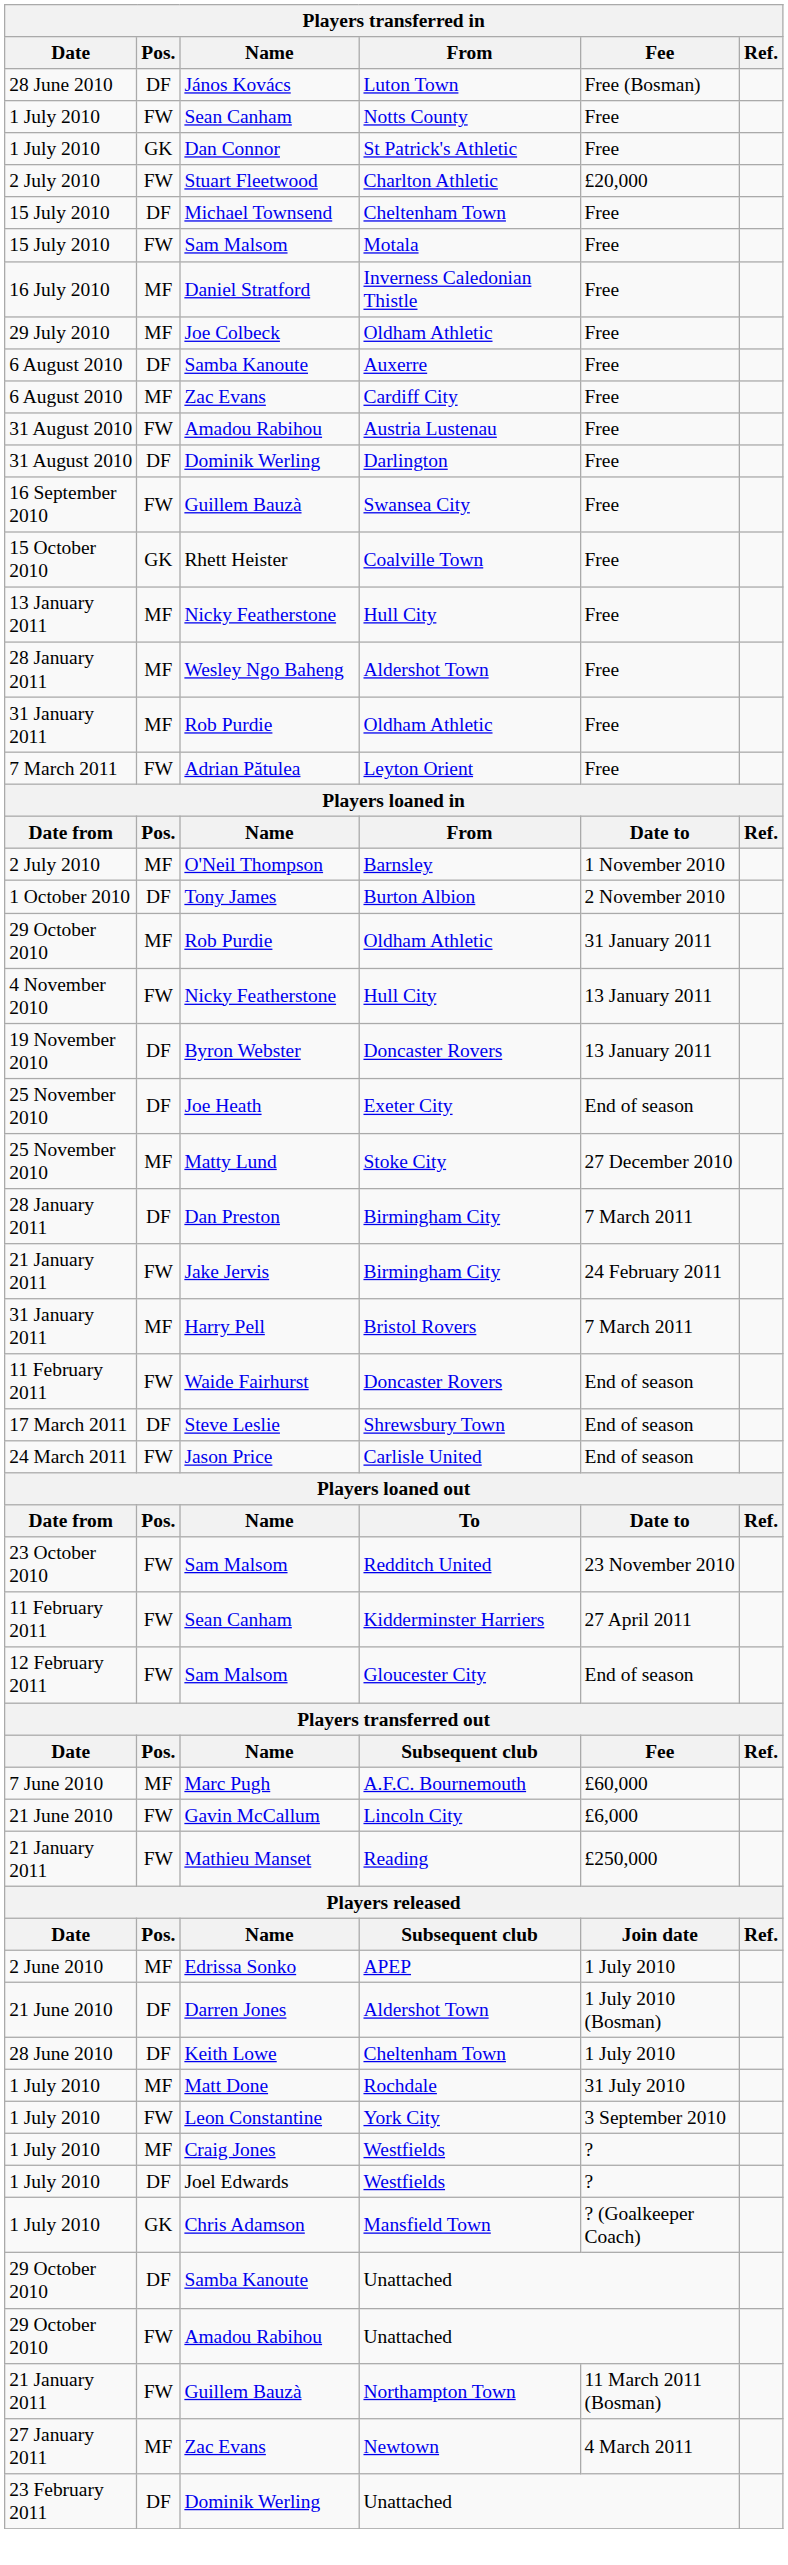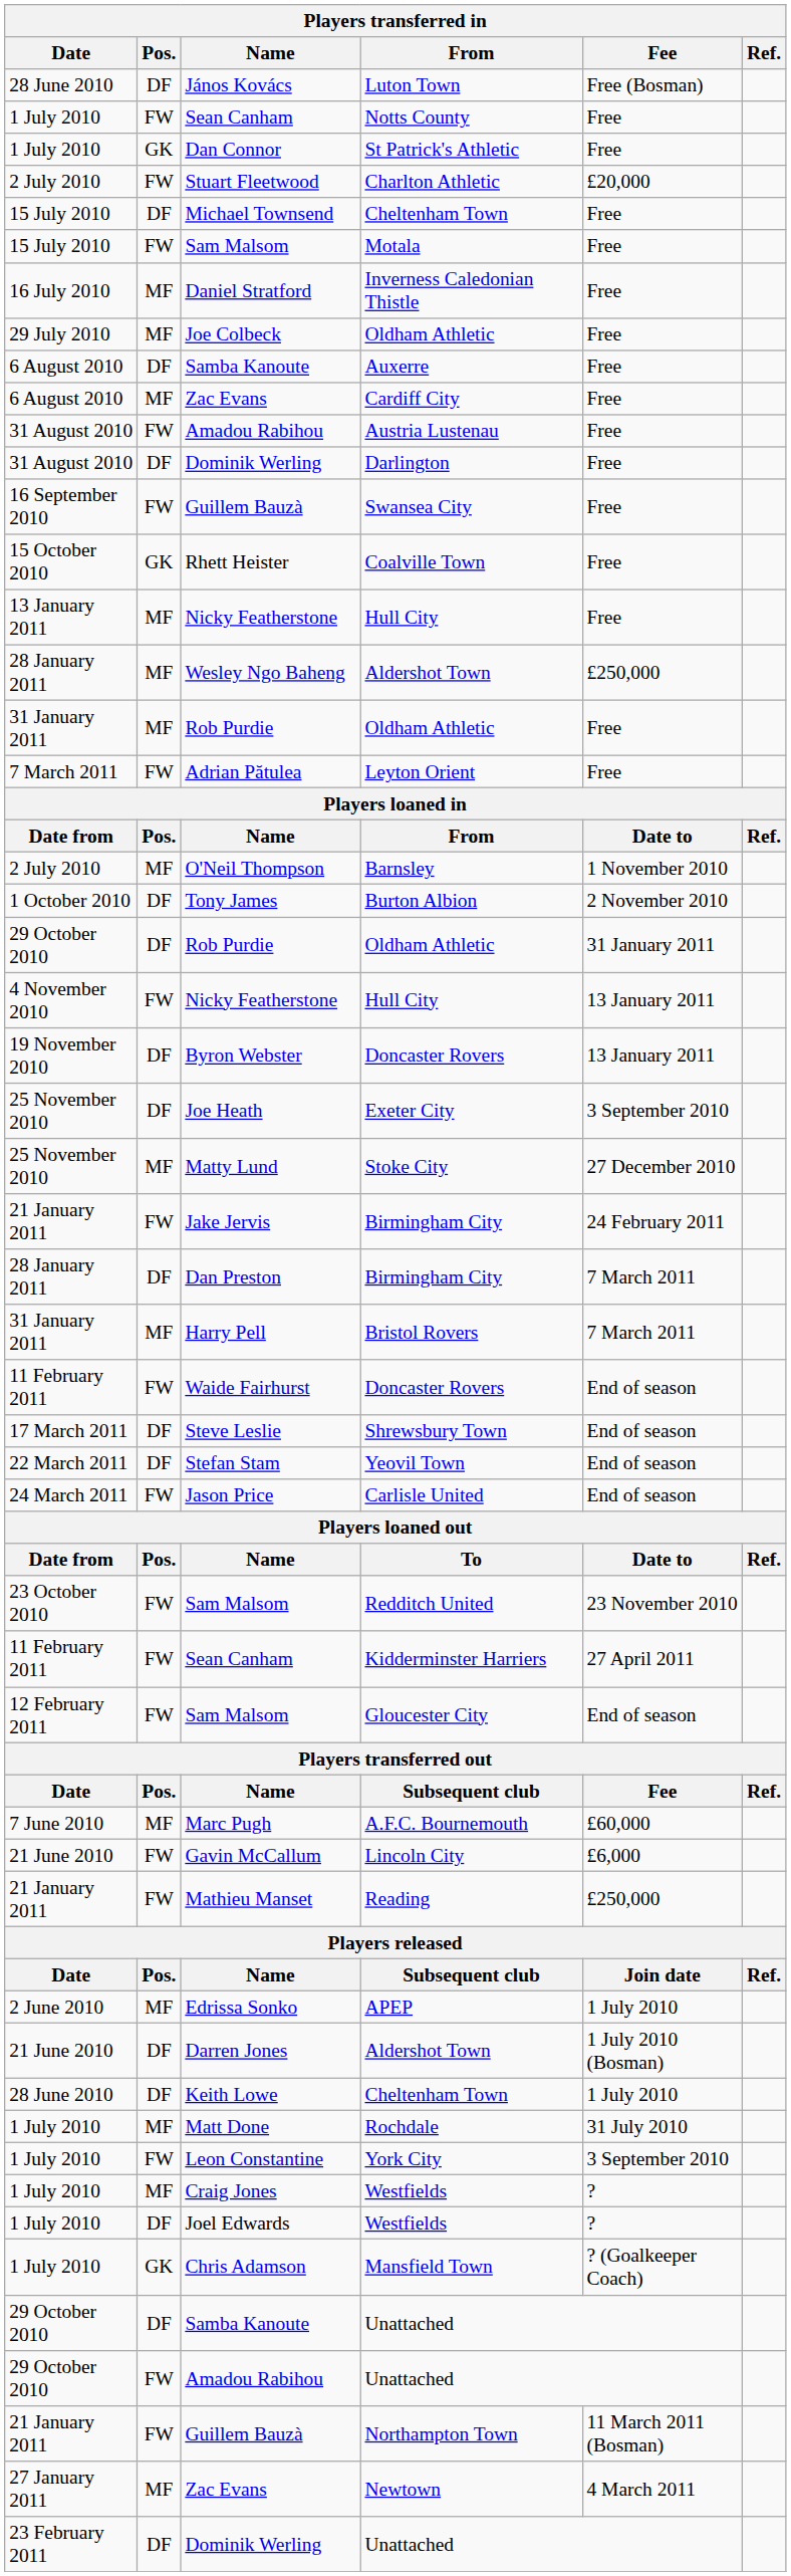 <table class="wikitable" style="font-size:95%;">
 <tr>
 <th colspan="6">Players transferred in</th>
 </tr>
 <tr>
 <th width="120px">Date</th>
 <th width="25px">Pos.</th>
 <th width="175px">Name</th>
 <th width="225px">From</th>
 <th width="150px">Fee</th>
 <th width="25px">Ref.</th>
 </tr>
 <tr>
 <td>28 June 2010</td>
 <td align="center">DF</td>
 <td> <a href='#'>János Kovács</a></td>
 <td> <a href='#'>Luton Town</a></td>
 <td>Free (Bosman)</td>
 <td align="center"></td>
 </tr>
 <tr>
 <td>1 July 2010</td>
 <td align="center">FW</td>
 <td> <a href='#'>Sean Canham</a></td>
 <td> <a href='#'>Notts County</a></td>
 <td>Free</td>
 <td align="center"></td>
 </tr>
 <tr>
 <td>1 July 2010</td>
 <td align="center">GK</td>
 <td> <a href='#'>Dan Connor</a></td>
 <td> <a href='#'>St Patrick's Athletic</a></td>
 <td>Free</td>
 <td align="center"></td>
 </tr>
 <tr>
 <td>2 July 2010</td>
 <td align="center">FW</td>
 <td> <a href='#'>Stuart Fleetwood</a></td>
 <td> <a href='#'>Charlton Athletic</a></td>
 <td>£20,000</td>
 <td align="center"></td>
 </tr>
 <tr>
 <td>15 July 2010</td>
 <td align="center">DF</td>
 <td> <a href='#'>Michael Townsend</a></td>
 <td> <a href='#'>Cheltenham Town</a></td>
 <td>Free</td>
 <td align="center"></td>
 </tr>
 <tr>
 <td>15 July 2010</td>
 <td align="center">FW</td>
 <td> <a href='#'>Sam Malsom</a></td>
 <td> <a href='#'>Motala</a></td>
 <td>Free</td>
 <td align="center"></td>
 </tr>
 <tr>
 <td>16 July 2010</td>
 <td align="center">MF</td>
 <td> <a href='#'>Daniel Stratford</a></td>
 <td> <a href='#'>Inverness Caledonian Thistle</a></td>
 <td>Free</td>
 <td align="center"></td>
 </tr>
 <tr>
 <td>29 July 2010</td>
 <td align="center">MF</td>
 <td> <a href='#'>Joe Colbeck</a></td>
 <td> <a href='#'>Oldham Athletic</a></td>
 <td>Free</td>
 <td align="center"></td>
 </tr>
 <tr>
 <td>6 August 2010</td>
 <td align="center">DF</td>
 <td> <a href='#'>Samba Kanoute</a></td>
 <td> <a href='#'>Auxerre</a></td>
 <td>Free</td>
 <td align="center"></td>
 </tr>
 <tr>
 <td>6 August 2010</td>
 <td align="center">MF</td>
 <td> <a href='#'>Zac Evans</a></td>
 <td> <a href='#'>Cardiff City</a></td>
 <td>Free</td>
 <td align="center"></td>
 </tr>
 <tr>
 <td>31 August 2010</td>
 <td align="center">FW</td>
 <td> <a href='#'>Amadou Rabihou</a></td>
 <td> <a href='#'>Austria Lustenau</a></td>
 <td>Free</td>
 <td align="center"></td>
 </tr>
 <tr>
 <td>31 August 2010</td>
 <td align="center">DF</td>
 <td> <a href='#'>Dominik Werling</a></td>
 <td> <a href='#'>Darlington</a></td>
 <td>Free</td>
 <td align="center"></td>
 </tr>
 <tr>
 <td>16 September 2010</td>
 <td align="center">FW</td>
 <td> <a href='#'>Guillem Bauzà</a></td>
 <td> <a href='#'>Swansea City</a></td>
 <td>Free</td>
 <td align="center"></td>
 </tr>
 <tr>
 <td>15 October 2010</td>
 <td align="center">GK</td>
 <td> Rhett Heister</td>
 <td> <a href='#'>Coalville Town</a></td>
 <td>Free</td>
 <td align="center"></td>
 </tr>
 <tr>
 <td>13 January 2011</td>
 <td align="center">MF</td>
 <td> <a href='#'>Nicky Featherstone</a></td>
 <td> <a href='#'>Hull City</a></td>
 <td>Free</td>
 <td align="center"></td>
 </tr>
 <tr>
 <td>28 January 2011</td>
 <td align="center">MF</td>
 <td> <a href='#'>Wesley Ngo Baheng</a></td>
 <td> <a href='#'>Aldershot Town</a></td>
-<td>Free</td>
+<td>£250,000</td>
 <td align="center"></td>
 </tr>
 <tr>
 <td>31 January 2011</td>
 <td align="center">MF</td>
 <td> <a href='#'>Rob Purdie</a></td>
 <td> <a href='#'>Oldham Athletic</a></td>
 <td>Free</td>
 <td align="center"></td>
 </tr>
 <tr>
 <td>7 March 2011</td>
 <td align="center">FW</td>
 <td> <a href='#'>Adrian Pătulea</a></td>
 <td> <a href='#'>Leyton Orient</a></td>
 <td>Free</td>
 <td align="center"></td>
 </tr>
 <tr>
 <th colspan="6">Players loaned in</th>
 </tr>
 <tr>
 <th>Date from</th>
 <th>Pos.</th>
 <th>Name</th>
 <th>From</th>
 <th>Date to</th>
 <th>Ref.</th>
 </tr>
 <tr>
 <td>2 July 2010</td>
 <td align="center">MF</td>
 <td> <a href='#'>O'Neil Thompson</a></td>
 <td> <a href='#'>Barnsley</a></td>
 <td>1 November 2010</td>
 <td align="center"></td>
 </tr>
 <tr>
 <td>1 October 2010</td>
 <td align="center">DF</td>
 <td> <a href='#'>Tony James</a></td>
 <td> <a href='#'>Burton Albion</a></td>
 <td>2 November 2010</td>
 <td align="center"></td>
 </tr>
 <tr>
 <td>29 October 2010</td>
-<td align="center">MF</td>
+<td align="center">DF</td>
 <td> <a href='#'>Rob Purdie</a></td>
 <td> <a href='#'>Oldham Athletic</a></td>
 <td>31 January 2011</td>
 <td align="center"></td>
 </tr>
 <tr>
 <td>4 November 2010</td>
 <td align="center">FW</td>
 <td> <a href='#'>Nicky Featherstone</a></td>
 <td> <a href='#'>Hull City</a></td>
 <td>13 January 2011</td>
 <td align="center"></td>
 </tr>
 <tr>
 <td>19 November 2010</td>
 <td align="center">DF</td>
 <td> <a href='#'>Byron Webster</a></td>
 <td> <a href='#'>Doncaster Rovers</a></td>
 <td>13 January 2011</td>
 <td align="center"></td>
 </tr>
 <tr>
 <td>25 November 2010</td>
 <td align="center">DF</td>
 <td> <a href='#'>Joe Heath</a></td>
 <td> <a href='#'>Exeter City</a></td>
-<td>End of season</td>
+<td>3 September 2010</td>
 <td align="center"></td>
 </tr>
 <tr>
 <td>25 November 2010</td>
 <td align="center">MF</td>
 <td> <a href='#'>Matty Lund</a></td>
 <td> <a href='#'>Stoke City</a></td>
 <td>27 December 2010</td>
 <td align="center"></td>
 </tr>
 <tr>
+<td>21 January 2011</td>
+<td align="center">FW</td>
+<td> <a href='#'>Jake Jervis</a></td>
+<td> <a href='#'>Birmingham City</a></td>
+<td>24 February 2011</td>
+<td align="center"></td>
+</tr>
+<tr>
 <td>28 January 2011</td>
 <td align="center">DF</td>
 <td> <a href='#'>Dan Preston</a></td>
 <td> <a href='#'>Birmingham City</a></td>
 <td>7 March 2011</td>
-<td align="center"></td>
-</tr>
-<tr>
-<td>21 January 2011</td>
-<td align="center">FW</td>
-<td> <a href='#'>Jake Jervis</a></td>
-<td> <a href='#'>Birmingham City</a></td>
-<td>24 February 2011</td>
 <td align="center"></td>
 </tr>
 <tr>
 <td>31 January 2011</td>
 <td align="center">MF</td>
 <td> <a href='#'>Harry Pell</a></td>
 <td> <a href='#'>Bristol Rovers</a></td>
 <td>7 March 2011</td>
 <td align="center"></td>
 </tr>
 <tr>
 <td>11 February 2011</td>
 <td align="center">FW</td>
 <td> <a href='#'>Waide Fairhurst</a></td>
 <td> <a href='#'>Doncaster Rovers</a></td>
 <td>End of season</td>
 <td align="center"></td>
 </tr>
 <tr>
 <td>17 March 2011</td>
 <td align="center">DF</td>
 <td> <a href='#'>Steve Leslie</a></td>
 <td> <a href='#'>Shrewsbury Town</a></td>
+<td>End of season</td>
+<td align="center"></td>
+</tr>
+<tr>
+<td>22 March 2011</td>
+<td align="center">DF</td>
+<td> <a href='#'>Stefan Stam</a></td>
+<td> <a href='#'>Yeovil Town</a></td>
 <td>End of season</td>
 <td align="center"></td>
 </tr>
 <tr>
 <td>24 March 2011</td>
 <td align="center">FW</td>
 <td> <a href='#'>Jason Price</a></td>
 <td> <a href='#'>Carlisle United</a></td>
 <td>End of season</td>
 <td align="center"></td>
 </tr>
 <tr>
 <th colspan="6">Players loaned out</th>
 </tr>
 <tr>
 <th>Date from</th>
 <th>Pos.</th>
 <th>Name</th>
 <th>To</th>
 <th>Date to</th>
 <th>Ref.</th>
 </tr>
 <tr>
 <td>23 October 2010</td>
 <td align="center">FW</td>
 <td> <a href='#'>Sam Malsom</a></td>
 <td> <a href='#'>Redditch United</a></td>
 <td>23 November 2010</td>
 <td align="center"></td>
 </tr>
 <tr>
 <td>11 February 2011</td>
 <td align="center">FW</td>
 <td> <a href='#'>Sean Canham</a></td>
 <td> <a href='#'>Kidderminster Harriers</a></td>
 <td>27 April 2011</td>
 <td align="center"></td>
 </tr>
 <tr>
 <td>12 February 2011</td>
 <td align="center">FW</td>
 <td> <a href='#'>Sam Malsom</a></td>
 <td> <a href='#'>Gloucester City</a></td>
 <td>End of season</td>
 <td align="center"></td>
 </tr>
 <tr>
 <th colspan="6">Players transferred out</th>
 </tr>
 <tr>
 <th>Date</th>
 <th>Pos.</th>
 <th>Name</th>
 <th>Subsequent club</th>
 <th>Fee</th>
 <th>Ref.</th>
 </tr>
 <tr>
 <td>7 June 2010</td>
 <td align="center">MF</td>
 <td> <a href='#'>Marc Pugh</a></td>
 <td> <a href='#'>A.F.C. Bournemouth</a></td>
 <td>£60,000</td>
 <td align="center"></td>
 </tr>
 <tr>
 <td>21 June 2010</td>
 <td align="center">FW</td>
 <td> <a href='#'>Gavin McCallum</a></td>
 <td> <a href='#'>Lincoln City</a></td>
 <td>£6,000</td>
 <td align="center"></td>
 </tr>
 <tr>
 <td>21 January 2011</td>
 <td align="center">FW</td>
 <td> <a href='#'>Mathieu Manset</a></td>
 <td> <a href='#'>Reading</a></td>
 <td>£250,000</td>
 <td align="center"></td>
 </tr>
 <tr>
 <th colspan="6">Players released</th>
 </tr>
 <tr>
 <th>Date</th>
 <th>Pos.</th>
 <th>Name</th>
 <th>Subsequent club</th>
 <th>Join date</th>
 <th>Ref.</th>
 </tr>
 <tr>
 <td>2 June 2010</td>
 <td align="center">MF</td>
 <td> <a href='#'>Edrissa Sonko</a></td>
 <td> <a href='#'>APEP</a></td>
 <td>1 July 2010</td>
 <td align="center"></td>
 </tr>
 <tr>
 <td>21 June 2010</td>
 <td align="center">DF</td>
 <td> <a href='#'>Darren Jones</a></td>
 <td> <a href='#'>Aldershot Town</a></td>
 <td>1 July 2010 (Bosman)</td>
 <td align="center"></td>
 </tr>
 <tr>
 <td>28 June 2010</td>
 <td align="center">DF</td>
 <td> <a href='#'>Keith Lowe</a></td>
 <td> <a href='#'>Cheltenham Town</a></td>
 <td>1 July 2010</td>
 <td align="center"></td>
 </tr>
 <tr>
 <td>1 July 2010</td>
 <td align="center">MF</td>
 <td> <a href='#'>Matt Done</a></td>
 <td> <a href='#'>Rochdale</a></td>
 <td>31 July 2010</td>
 <td align="center"></td>
 </tr>
 <tr>
 <td>1 July 2010</td>
 <td align="center">FW</td>
 <td> <a href='#'>Leon Constantine</a></td>
 <td> <a href='#'>York City</a></td>
 <td>3 September 2010</td>
 <td align="center"></td>
 </tr>
 <tr>
 <td>1 July 2010</td>
 <td align="center">MF</td>
 <td> <a href='#'>Craig Jones</a></td>
 <td> <a href='#'>Westfields</a></td>
 <td>?</td>
 <td align="center"></td>
 </tr>
 <tr>
 <td>1 July 2010</td>
 <td align="center">DF</td>
 <td> Joel Edwards</td>
 <td> <a href='#'>Westfields</a></td>
 <td>?</td>
 <td align="center"></td>
 </tr>
 <tr>
 <td>1 July 2010</td>
 <td align="center">GK</td>
 <td> <a href='#'>Chris Adamson</a></td>
 <td> <a href='#'>Mansfield Town</a></td>
 <td>? (Goalkeeper Coach)</td>
 <td align="center"></td>
 </tr>
 <tr>
 <td>29 October 2010</td>
 <td align="center">DF</td>
 <td> <a href='#'>Samba Kanoute</a></td>
 <td colspan="2">Unattached</td>
 <td align="center"></td>
 </tr>
 <tr>
 <td>29 October 2010</td>
 <td align="center">FW</td>
 <td> <a href='#'>Amadou Rabihou</a></td>
 <td colspan="2">Unattached</td>
 <td align="center"></td>
 </tr>
 <tr>
 <td>21 January 2011</td>
 <td align="center">FW</td>
 <td> <a href='#'>Guillem Bauzà</a></td>
 <td> <a href='#'>Northampton Town</a></td>
 <td>11 March 2011 (Bosman)</td>
 <td align="center"></td>
 </tr>
 <tr>
 <td>27 January 2011</td>
 <td align="center">MF</td>
 <td> <a href='#'>Zac Evans</a></td>
 <td> <a href='#'>Newtown</a></td>
 <td>4 March 2011</td>
 <td align="center"></td>
 </tr>
 <tr>
 <td>23 February 2011</td>
 <td align="center">DF</td>
 <td> <a href='#'>Dominik Werling</a></td>
 <td colspan="2">Unattached</td>
 <td align="center"></td>
 </tr>
 </table>
